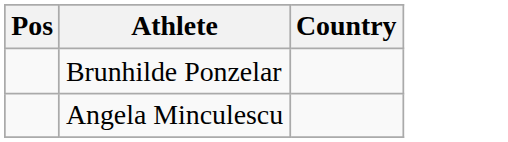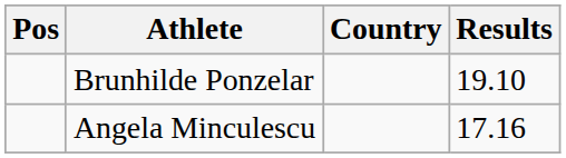 <table class="wikitable">
 <tr>
 <th>Pos</th>
 <th>Athlete</th>
 <th>Country</th>
+<th>Results</th>
 </tr>
 <tr>
 <td align="center"></td>
 <td>Brunhilde Ponzelar</td>
 <td></td>
+<td>19.10</td>
 </tr>
 <tr>
 <td align="center"></td>
 <td>Angela Minculescu</td>
 <td></td>
+<td>17.16</td>
 </tr>
 </table>
